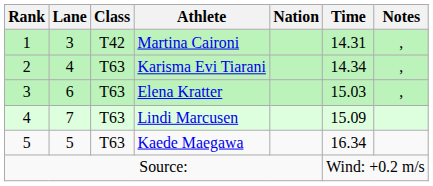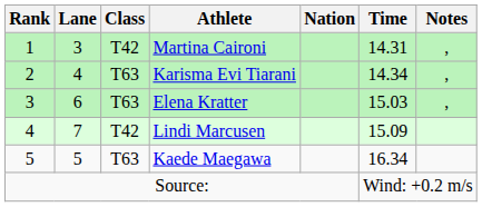 <table class="wikitable sortable" style="text-align:center">
 <tr>
 <th scope="col" style="width: 10px;">Rank</th>
 <th scope="col" style="width: 10px;">Lane</th>
 <th scope="col">Class</th>
 <th scope="col">Athlete</th>
 <th scope="col">Nation</th>
 <th scope="col">Time</th>
 <th scope="col">Notes</th>
 </tr>
 <tr bgcolor=bbf3bb>
 <td>1</td>
 <td>3</td>
 <td>T42</td>
 <td align=left><a href='#'>Martina Caironi</a></td>
 <td align=left></td>
 <td>14.31</td>
 <td>, </td>
 </tr>
 <tr bgcolor=bbf3bb>
 <td>2</td>
 <td>4</td>
 <td>T63</td>
 <td align=left><a href='#'>Karisma Evi Tiarani</a></td>
 <td align=left></td>
 <td>14.34</td>
 <td>, </td>
 </tr>
 <tr bgcolor=bbf3bb>
 <td>3</td>
 <td>6</td>
 <td>T63</td>
 <td align=left><a href='#'>Elena Kratter</a></td>
 <td align=left></td>
 <td>15.03</td>
 <td>, </td>
 </tr>
 <tr bgcolor=ddffdd>
 <td>4</td>
 <td>7</td>
-<td>T63</td>
+<td>T42</td>
 <td align=left><a href='#'>Lindi Marcusen</a></td>
 <td align=left></td>
 <td>15.09</td>
 <td></td>
 </tr>
 <tr>
 <td>5</td>
 <td>5</td>
 <td>T63</td>
 <td align=left><a href='#'>Kaede Maegawa</a></td>
 <td align=left></td>
 <td>16.34</td>
 <td></td>
 </tr>
 <tr class="sortbottom">
 <td colspan= 5>Source:</td>
 <td colspan= 2>Wind: +0.2 m/s</td>
 </tr>
 </table>
